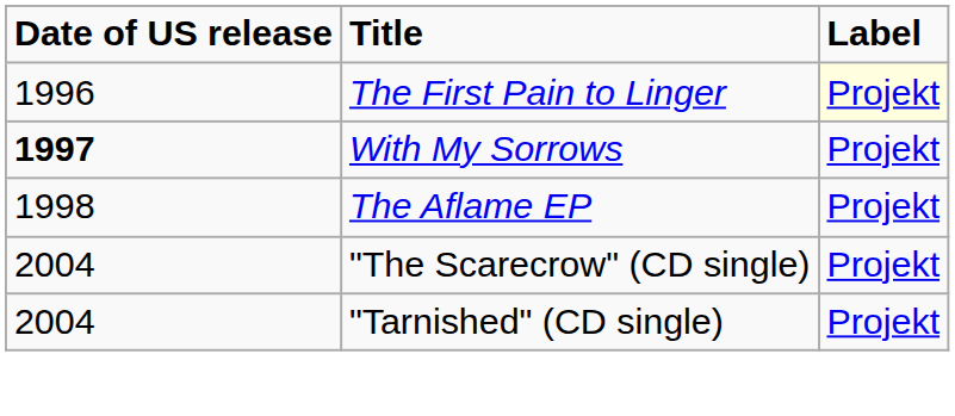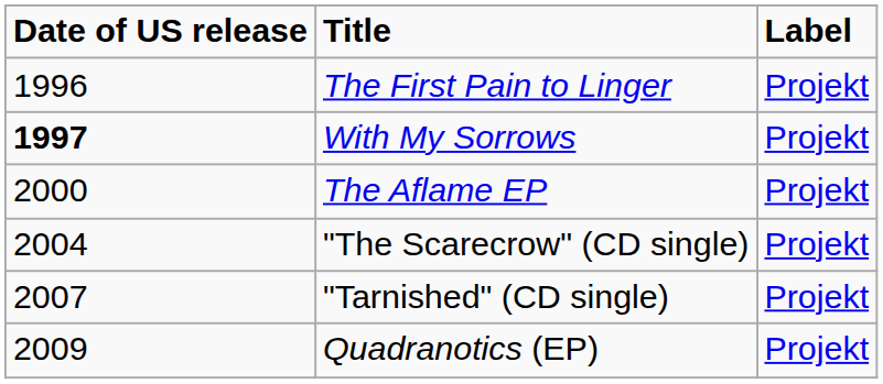 <table class="wikitable">
 <tr>
 <td><strong>Date of US release</strong></td>
 <td><strong>Title</strong></td>
 <td><strong>Label</strong></td>
 </tr>
 <tr>
 <td>1996</td>
 <td><em><a href='#'>The First Pain to Linger</a></em></td>
-<td style="background: lightyellow;"><a href='#'>Projekt</a></td>
+<td><a href='#'>Projekt</a></td>
 </tr>
 <tr>
 <td><strong>1997</strong></td>
 <td><em><a href='#'>With My Sorrows</a></em></td>
 <td><a href='#'>Projekt</a></td>
 </tr>
 <tr>
-<td>1998</td>
+<td>2000</td>
 <td><em><a href='#'>The Aflame EP</a></em></td>
 <td><a href='#'>Projekt</a></td>
 </tr>
 <tr>
 <td>2004</td>
 <td>"The Scarecrow" (CD single)</td>
 <td><a href='#'>Projekt</a></td>
 </tr>
 <tr>
-<td>2004</td>
+<td>2007</td>
 <td>"Tarnished" (CD single)</td>
 <td><a href='#'>Projekt</a></td>
 </tr>
+<tr>
+<td>2009</td>
+<td><em>Quadranotics</em> (EP)</td>
+<td><a href='#'>Projekt</a></td>
+</tr>
 </table>
